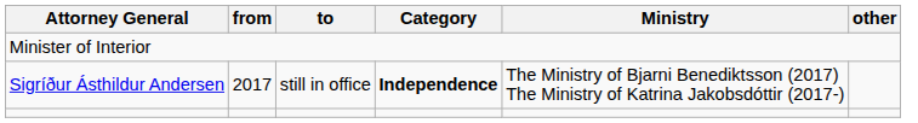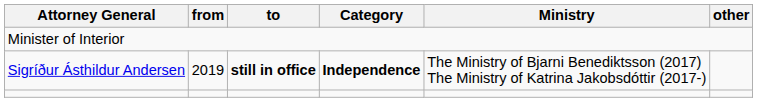 <table class="wikitable">
 <tr>
 <th>Attorney General</th>
 <th>from</th>
 <th>to</th>
 <th>Category</th>
 <th>Ministry</th>
 <th>other</th>
 </tr>
 <tr>
 <td colspan="6">Minister of Interior</td>
 </tr>
 <tr>
 <td><a href='#'>Sigríður Ásthildur Andersen</a></td>
-<td>2017</td>
-<td>still in office</td>
+<td>2019</td>
+<td><strong>still in office</strong></td>
 <td><strong>Independence</strong></td>
 <td>The  Ministry of Bjarni Benediktsson (2017)<br>The  Ministry of Katrina Jakobsdóttir (2017-)</td>
 <td></td>
 </tr>
 <tr>
 <td></td>
 <td></td>
 <td></td>
 <td></td>
 <td></td>
 <td></td>
 </tr>
 </table>
